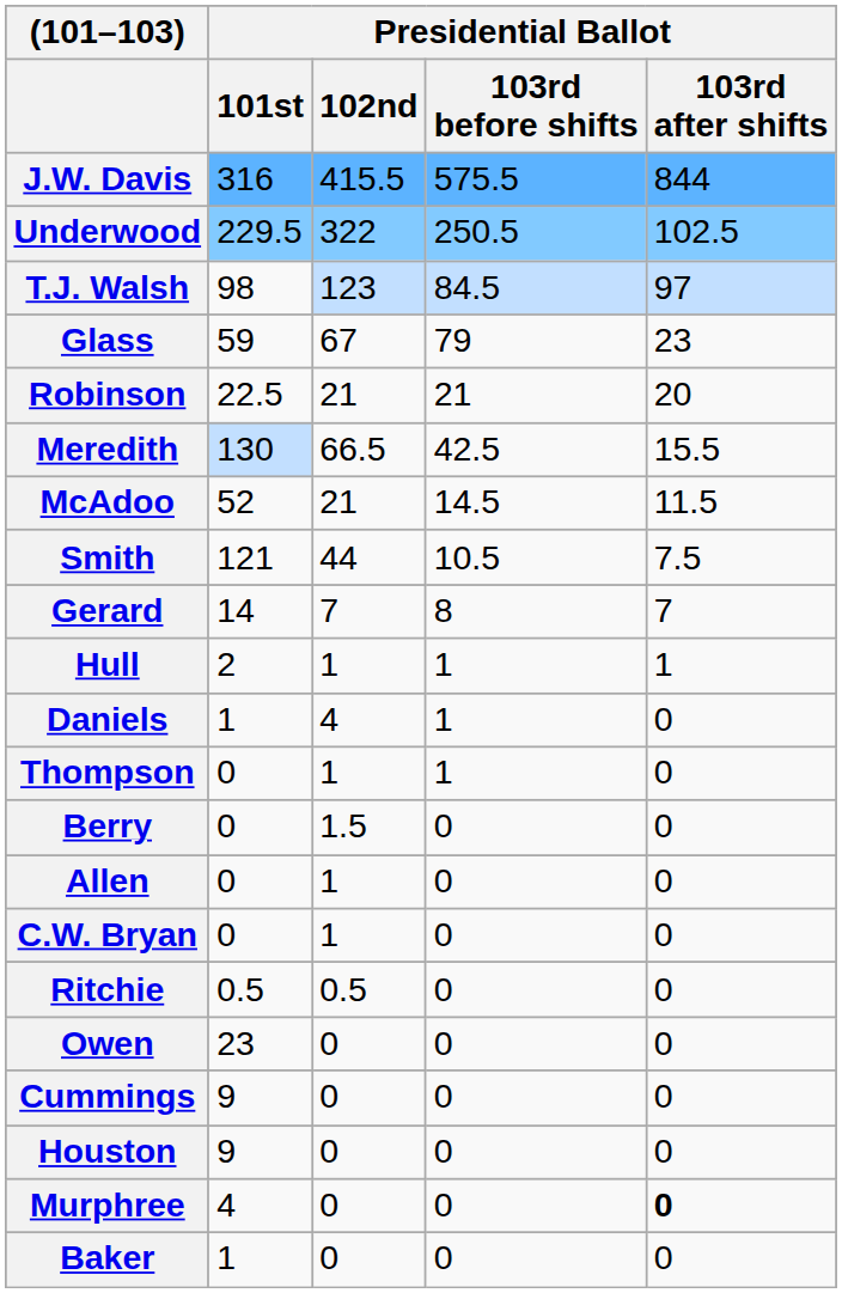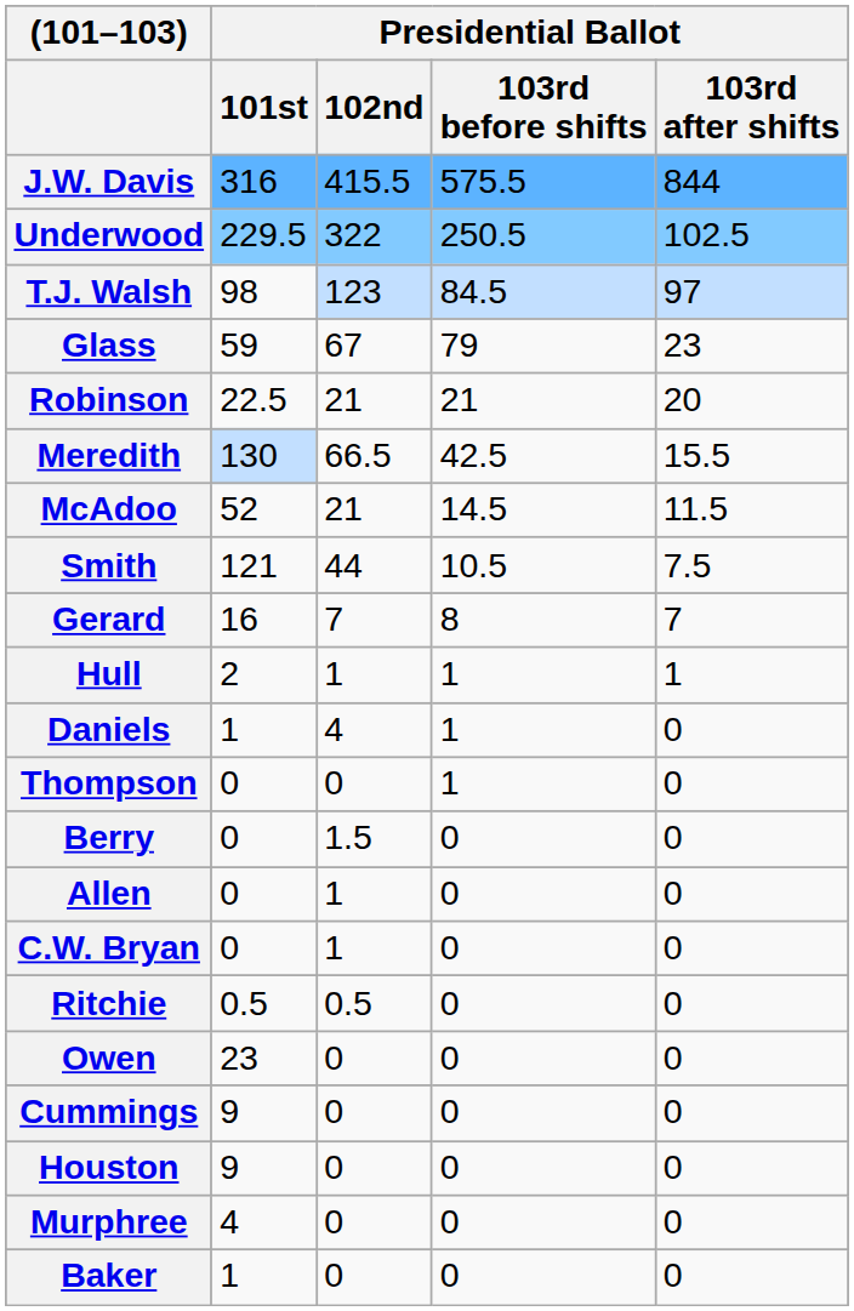 <table class="wikitable collapsible collapsed">
 <tr>
 <th>(101–103)</th>
 <th colspan="9"><strong>Presidential Ballot</strong></th>
 </tr>
 <tr>
 <th></th>
 <th>101st</th>
 <th>102nd</th>
 <th>103rd<br>before shifts</th>
 <th>103rd<br>after shifts</th>
 </tr>
 <tr>
 <th><a href='#'>J.W. Davis</a></th>
 <td style="background:#5cb3ff;">316</td>
 <td style="background:#5cb3ff;">415.5</td>
 <td style="background:#5cb3ff;">575.5</td>
 <td style="background:#5cb3ff;">844</td>
 </tr>
 <tr>
 <th><a href='#'>Underwood</a></th>
 <td style="background:#82caff;">229.5</td>
 <td style="background:#82caff;">322</td>
 <td style="background:#82caff;">250.5</td>
 <td style="background:#82caff;">102.5</td>
 </tr>
 <tr>
 <th><a href='#'>T.J. Walsh</a></th>
 <td>98</td>
 <td style="background:#c2dfff;">123</td>
 <td style="background:#c2dfff;">84.5</td>
 <td style="background:#c2dfff;">97</td>
 </tr>
 <tr>
 <th><a href='#'>Glass</a></th>
 <td>59</td>
 <td>67</td>
 <td>79</td>
 <td>23</td>
 </tr>
 <tr>
 <th><a href='#'>Robinson</a></th>
 <td>22.5</td>
 <td>21</td>
 <td>21</td>
 <td>20</td>
 </tr>
 <tr>
 <th><a href='#'>Meredith</a></th>
 <td style="background:#c2dfff;">130</td>
 <td>66.5</td>
 <td>42.5</td>
 <td>15.5</td>
 </tr>
 <tr>
 <th><a href='#'>McAdoo</a></th>
 <td>52</td>
 <td>21</td>
 <td>14.5</td>
 <td>11.5</td>
 </tr>
 <tr>
 <th><a href='#'>Smith</a></th>
 <td>121</td>
 <td>44</td>
 <td>10.5</td>
 <td>7.5</td>
 </tr>
 <tr>
 <th><a href='#'>Gerard</a></th>
-<td>14</td>
+<td>16</td>
 <td>7</td>
 <td>8</td>
 <td>7</td>
 </tr>
 <tr>
 <th><a href='#'>Hull</a></th>
 <td>2</td>
 <td>1</td>
 <td>1</td>
 <td>1</td>
 </tr>
 <tr>
 <th><a href='#'>Daniels</a></th>
 <td>1</td>
 <td>4</td>
 <td>1</td>
 <td>0</td>
 </tr>
 <tr>
 <th><a href='#'>Thompson</a></th>
 <td>0</td>
-<td>1</td>
+<td>0</td>
 <td>1</td>
 <td>0</td>
 </tr>
 <tr>
 <th><a href='#'>Berry</a></th>
 <td>0</td>
 <td>1.5</td>
 <td>0</td>
 <td>0</td>
 </tr>
 <tr>
 <th><a href='#'>Allen</a></th>
 <td>0</td>
 <td>1</td>
 <td>0</td>
 <td>0</td>
 </tr>
 <tr>
 <th><a href='#'>C.W. Bryan</a></th>
 <td>0</td>
 <td>1</td>
 <td>0</td>
 <td>0</td>
 </tr>
 <tr>
 <th><a href='#'>Ritchie</a></th>
 <td>0.5</td>
 <td>0.5</td>
 <td>0</td>
 <td>0</td>
 </tr>
 <tr>
 <th><a href='#'>Owen</a></th>
 <td>23</td>
 <td>0</td>
 <td>0</td>
 <td>0</td>
 </tr>
 <tr>
 <th><a href='#'>Cummings</a></th>
 <td>9</td>
 <td>0</td>
 <td>0</td>
 <td>0</td>
 </tr>
 <tr>
 <th><a href='#'>Houston</a></th>
 <td>9</td>
 <td>0</td>
 <td>0</td>
 <td>0</td>
 </tr>
 <tr>
 <th><a href='#'>Murphree</a></th>
 <td>4</td>
 <td>0</td>
 <td>0</td>
-<td><strong>0</strong></td>
+<td>0</td>
 </tr>
 <tr>
 <th><a href='#'>Baker</a></th>
 <td>1</td>
 <td>0</td>
 <td>0</td>
 <td>0</td>
 </tr>
 </table>
